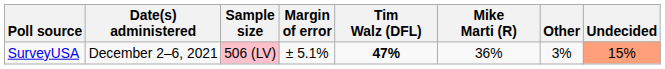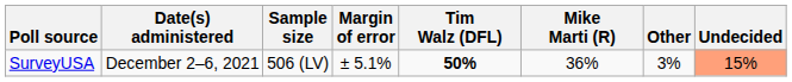 <table class="wikitable" style="font-size:90%;text-align:center;">
 <tr valign=bottom>
 <th>Poll source</th>
 <th>Date(s)<br>administered</th>
 <th>Sample<br>size</th>
 <th>Margin<br>of error</th>
 <th style="width:100px;">Tim<br>Walz (DFL)</th>
 <th style="width:100px;">Mike<br>Marti (R)</th>
 <th>Other</th>
 <th>Undecided</th>
 </tr>
 <tr>
 <td style="text-align:left;"><a href='#'>SurveyUSA</a></td>
 <td>December 2–6, 2021</td>
-<td style="background: pink;">506 (LV)</td>
+<td>506 (LV)</td>
 <td>± 5.1%</td>
-<td><strong>47%</strong></td>
+<td><strong>50%</strong></td>
 <td>36%</td>
 <td>3%</td>
 <td style="background: lightsalmon;">15%</td>
 </tr>
 </table>
